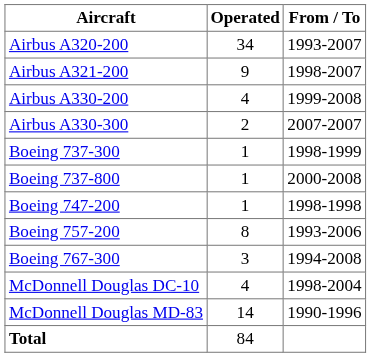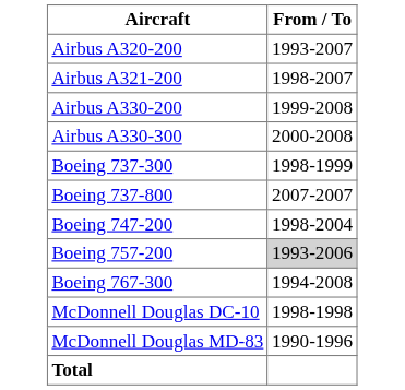 <table class="toccolours" border="1" cellpadding="3" style="margin:1em auto; border-collapse:collapse">
 <tr>
 <th><span>Aircraft</span></th>
-<th><span>Operated</span></th>
 <th>From / To</th>
 </tr>
 <tr>
 <td><a href='#'>Airbus A320-200</a></td>
-<td align=center>34</td>
 <td>1993-2007</td>
 </tr>
 <tr>
 <td><a href='#'>Airbus A321-200</a></td>
-<td align=center>9</td>
 <td>1998-2007</td>
 </tr>
 <tr>
 <td><a href='#'>Airbus A330-200</a></td>
-<td align=center>4</td>
 <td>1999-2008</td>
 </tr>
 <tr>
 <td><a href='#'>Airbus A330-300</a></td>
-<td align=center>2</td>
-<td>2007-2007</td>
+<td>2000-2008</td>
 </tr>
 <tr>
 <td><a href='#'>Boeing 737-300</a></td>
-<td align=center>1</td>
 <td>1998-1999</td>
 </tr>
 <tr>
 <td><a href='#'>Boeing 737-800</a></td>
-<td align=center>1</td>
-<td>2000-2008</td>
+<td>2007-2007</td>
 </tr>
 <tr>
 <td><a href='#'>Boeing 747-200</a></td>
-<td align=center>1</td>
-<td>1998-1998</td>
+<td>1998-2004</td>
 </tr>
 <tr>
 <td><a href='#'>Boeing 757-200</a></td>
-<td align=center>8</td>
-<td>1993-2006</td>
+<td style="background: lightgrey;">1993-2006</td>
 </tr>
 <tr>
 <td><a href='#'>Boeing 767-300</a></td>
-<td align=center>3</td>
 <td>1994-2008</td>
 </tr>
 <tr>
 <td><a href='#'>McDonnell Douglas DC-10</a></td>
-<td align=center>4</td>
-<td>1998-2004</td>
+<td>1998-1998</td>
 </tr>
 <tr>
 <td><a href='#'>McDonnell Douglas MD-83</a></td>
-<td align=center>14</td>
 <td>1990-1996</td>
 </tr>
 <tr>
 <td><strong> Total </strong></td>
-<td align=center>84</td>
 <td></td>
 </tr>
 </table>
